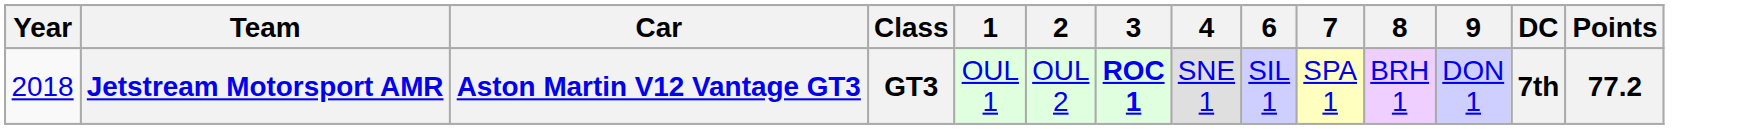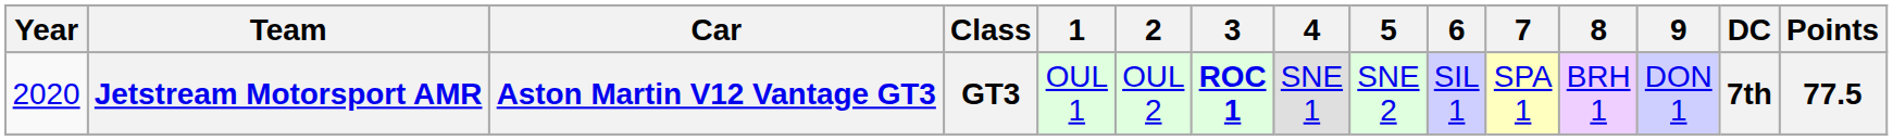 <table class="wikitable" style="text-align:center; font-size:85%">
 <tr>
 <th>Year</th>
 <th>Team</th>
 <th>Car</th>
 <th>Class</th>
 <th>1</th>
 <th>2</th>
 <th>3</th>
 <th>4</th>
+<th>5</th>
 <th>6</th>
 <th>7</th>
 <th>8</th>
 <th>9</th>
 <th>DC</th>
 <th>Points</th>
 </tr>
 <tr>
-<td><a href='#'>2018</a></td>
+<td><a href='#'>2020</a></td>
 <th><a href='#'>Jetstream Motorsport AMR</a></th>
 <th><a href='#'>Aston Martin V12 Vantage GT3</a></th>
 <th>GT3</th>
 <td style="background:#DFFFDF;"><a href='#'>OUL<br>1</a><br></td>
 <td style="background:#DFFFDF;"><a href='#'>OUL<br>2</a><br></td>
 <td style="background:#DFFFDF;"><strong><a href='#'>ROC<br>1</a><br></strong></td>
 <td style="background:#DFDFDF;"><a href='#'>SNE<br>1</a><br></td>
+<td style="background:#DFFFDF;"><a href='#'>SNE<br>2</a><br></td>
 <td style="background:#CFCFFF;"><a href='#'>SIL<br>1</a><br></td>
 <td style="background:#FFFFBF;"><a href='#'>SPA<br>1</a><br></td>
 <td style="background:#EFCFFF;"><a href='#'>BRH<br>1</a><br></td>
 <td style="background:#CFCFFF;"><a href='#'>DON<br>1</a><br></td>
 <th>7th</th>
-<th>77.2</th>
+<th>77.5</th>
 </tr>
 </table>
